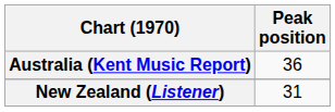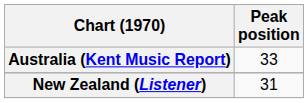 <table class="wikitable sortable plainrowheaders" style="text-align:center">
 <tr>
 <th>Chart (1970)</th>
 <th>Peak<br>position</th>
 </tr>
 <tr>
 <th scope="row">Australia (<a href='#'>Kent Music Report</a>)</th>
-<td>36</td>
+<td>33</td>
 </tr>
 <tr>
 </tr>
 <tr>
 </tr>
 <tr>
 </tr>
 <tr>
 </tr>
 <tr>
 </tr>
 <tr>
 </tr>
 <tr>
 </tr>
 <tr>
 <th scope="row">New Zealand (<a href='#'><em>Listener</em></a>)</th>
 <td>31</td>
 </tr>
 <tr>
 </tr>
 </table>
